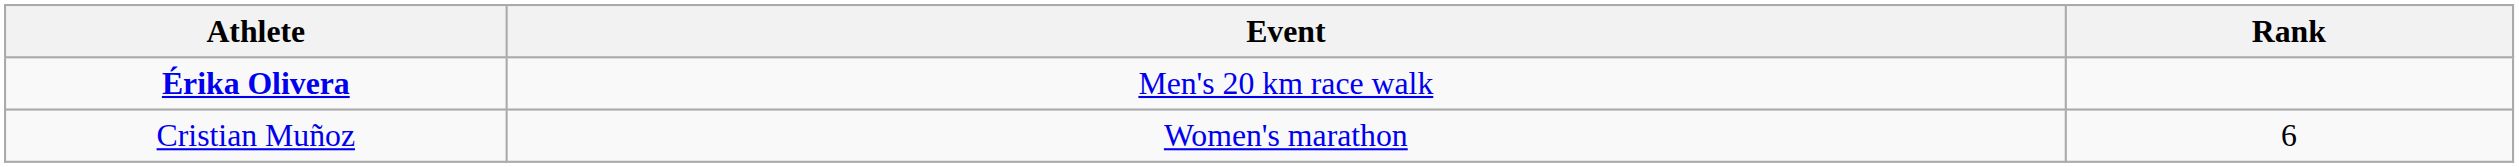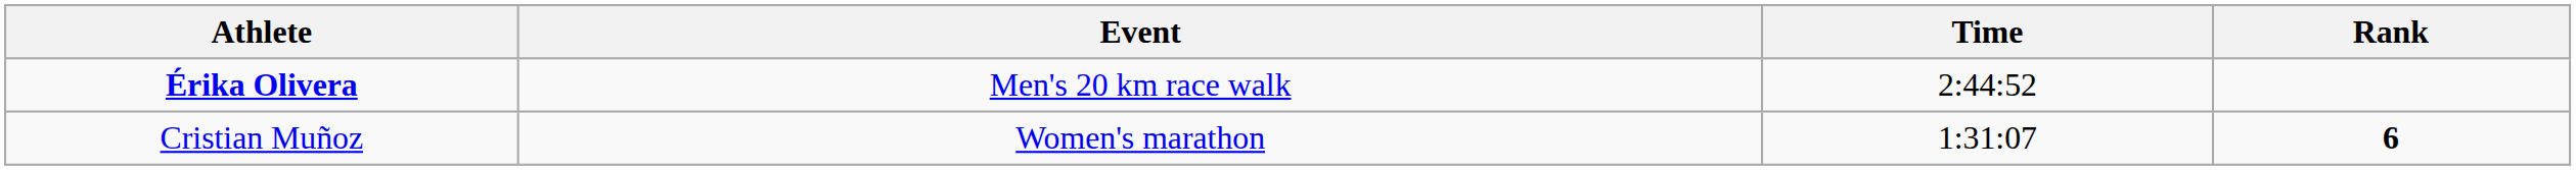 <table class="wikitable" style="font-size:95%; text-align:center;" width="95%">
 <tr>
 <th>Athlete</th>
 <th>Event</th>
+<th>Time</th>
 <th>Rank</th>
 </tr>
 <tr>
 <td width=20%><strong><a href='#'>Érika Olivera</a></strong></td>
 <td><a href='#'>Men's 20 km race walk</a></td>
+<td>2:44:52</td>
 <td></td>
 </tr>
 <tr>
 <td width=20%><a href='#'>Cristian Muñoz</a></td>
 <td><a href='#'>Women's marathon</a></td>
-<td>6</td>
+<td>1:31:07</td>
+<td><strong>6</strong></td>
 </tr>
 </table>
